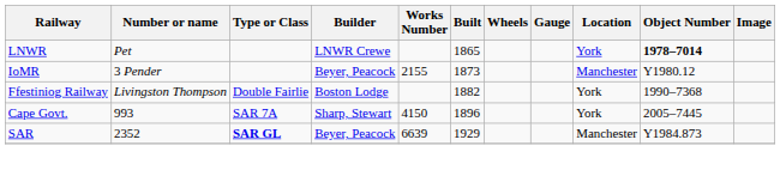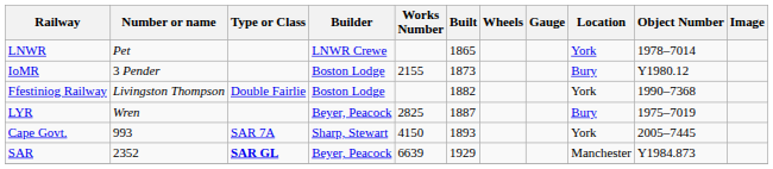 <table class="wikitable sortable">
 <tr>
 <th>Railway</th>
 <th>Number or name</th>
 <th>Type or Class</th>
 <th>Builder</th>
 <th>Works<br>Number</th>
 <th>Built</th>
 <th>Wheels</th>
 <th>Gauge</th>
 <th>Location</th>
 <th>Object Number</th>
 <th>Image</th>
 </tr>
 <tr>
 <td><a href='#'>LNWR</a></td>
 <td><em>Pet</em></td>
 <td></td>
 <td><a href='#'>LNWR Crewe</a></td>
 <td></td>
 <td>1865</td>
 <td></td>
 <td></td>
 <td><a href='#'>York</a></td>
-<td><strong>1978–7014</strong></td>
+<td>1978–7014</td>
 <td></td>
 </tr>
 <tr>
 <td><a href='#'>IoMR</a></td>
 <td>3 <em>Pender</em></td>
 <td></td>
-<td><a href='#'>Beyer, Peacock</a></td>
+<td><a href='#'>Boston Lodge</a></td>
 <td>2155</td>
 <td>1873</td>
 <td></td>
 <td></td>
-<td><a href='#'>Manchester</a></td>
+<td><a href='#'>Bury</a></td>
 <td>Y1980.12</td>
 <td></td>
 </tr>
 <tr>
 <td><a href='#'>Ffestiniog Railway</a></td>
 <td><em>Livingston Thompson</em></td>
 <td><a href='#'>Double Fairlie</a></td>
 <td><a href='#'>Boston Lodge</a></td>
 <td></td>
 <td>1882</td>
 <td></td>
 <td></td>
 <td>York</td>
 <td>1990–7368</td>
 <td></td>
 </tr>
 <tr>
+<td><a href='#'>LYR</a></td>
+<td><em>Wren</em></td>
+<td></td>
+<td><a href='#'>Beyer, Peacock</a></td>
+<td>2825</td>
+<td>1887</td>
+<td></td>
+<td></td>
+<td><a href='#'>Bury</a></td>
+<td>1975–7019</td>
+<td></td>
+</tr>
+<tr>
 <td><a href='#'>Cape Govt.</a></td>
 <td>993</td>
 <td><a href='#'>SAR 7A</a></td>
 <td><a href='#'>Sharp, Stewart</a></td>
 <td>4150</td>
-<td>1896</td>
+<td>1893</td>
 <td></td>
 <td></td>
 <td>York</td>
 <td>2005–7445</td>
 <td></td>
 </tr>
 <tr>
 <td><a href='#'>SAR</a></td>
 <td>2352</td>
 <td><strong><a href='#'>SAR GL</a></strong></td>
 <td><a href='#'>Beyer, Peacock</a></td>
 <td>6639</td>
 <td>1929</td>
 <td></td>
 <td></td>
 <td>Manchester</td>
 <td>Y1984.873</td>
 <td></td>
 </tr>
 <tr>
 </tr>
 </table>
